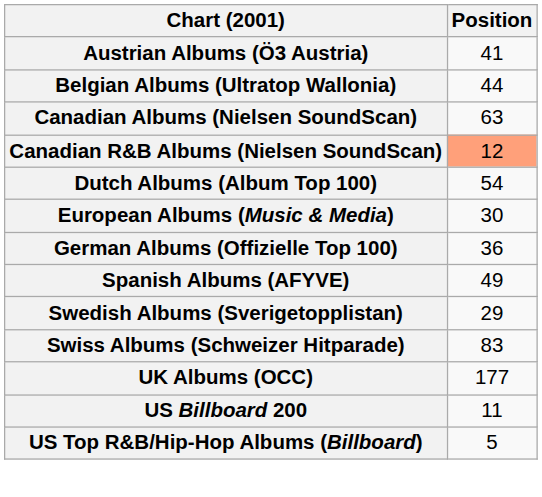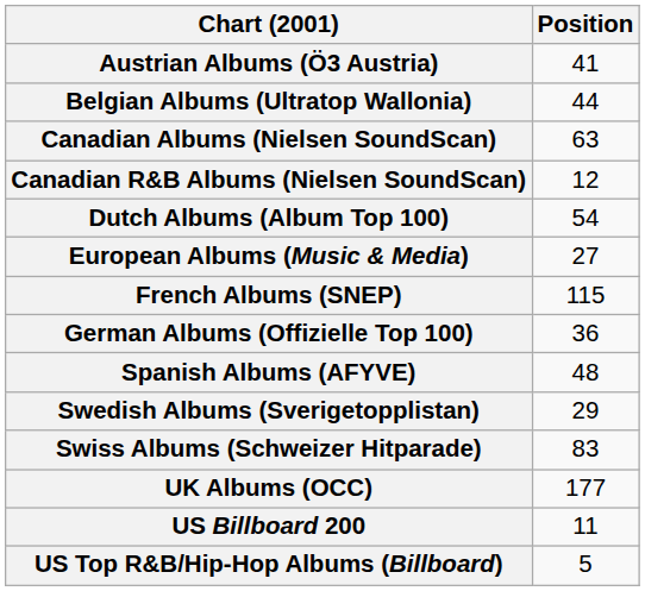 <table class="wikitable sortable plainrowheaders" style="text-align:center">
 <tr>
 <th scope="col">Chart (2001)</th>
 <th scope="col">Position</th>
 </tr>
 <tr>
 <th scope="row">Austrian Albums (Ö3 Austria)</th>
 <td>41</td>
 </tr>
 <tr>
 <th scope="row">Belgian Albums (Ultratop Wallonia)</th>
 <td>44</td>
 </tr>
 <tr>
 <th scope="row">Canadian Albums (Nielsen SoundScan)</th>
 <td>63</td>
 </tr>
 <tr>
 <th scope="row">Canadian R&B Albums (Nielsen SoundScan)</th>
-<td style="background: lightsalmon;">12</td>
+<td>12</td>
 </tr>
 <tr>
 <th scope="row">Dutch Albums (Album Top 100)</th>
 <td>54</td>
 </tr>
 <tr>
 <th scope="row">European Albums (<em>Music & Media</em>)</th>
-<td>30</td>
+<td>27</td>
+</tr>
+<tr>
+<th scope="row">French Albums (SNEP)</th>
+<td>115</td>
 </tr>
 <tr>
 <th scope="row">German Albums (Offizielle Top 100)</th>
 <td>36</td>
 </tr>
 <tr>
 <th scope="row">Spanish Albums (AFYVE)</th>
-<td>49</td>
+<td>48</td>
 </tr>
 <tr>
 <th scope="row">Swedish Albums (Sverigetopplistan)</th>
 <td>29</td>
 </tr>
 <tr>
 <th scope="row">Swiss Albums (Schweizer Hitparade)</th>
 <td>83</td>
 </tr>
 <tr>
 <th scope="row">UK Albums (OCC)</th>
 <td>177</td>
 </tr>
 <tr>
 <th scope="row">US <em>Billboard</em> 200</th>
 <td>11</td>
 </tr>
 <tr>
 <th scope="row">US Top R&B/Hip-Hop Albums (<em>Billboard</em>)</th>
 <td>5</td>
 </tr>
 </table>
